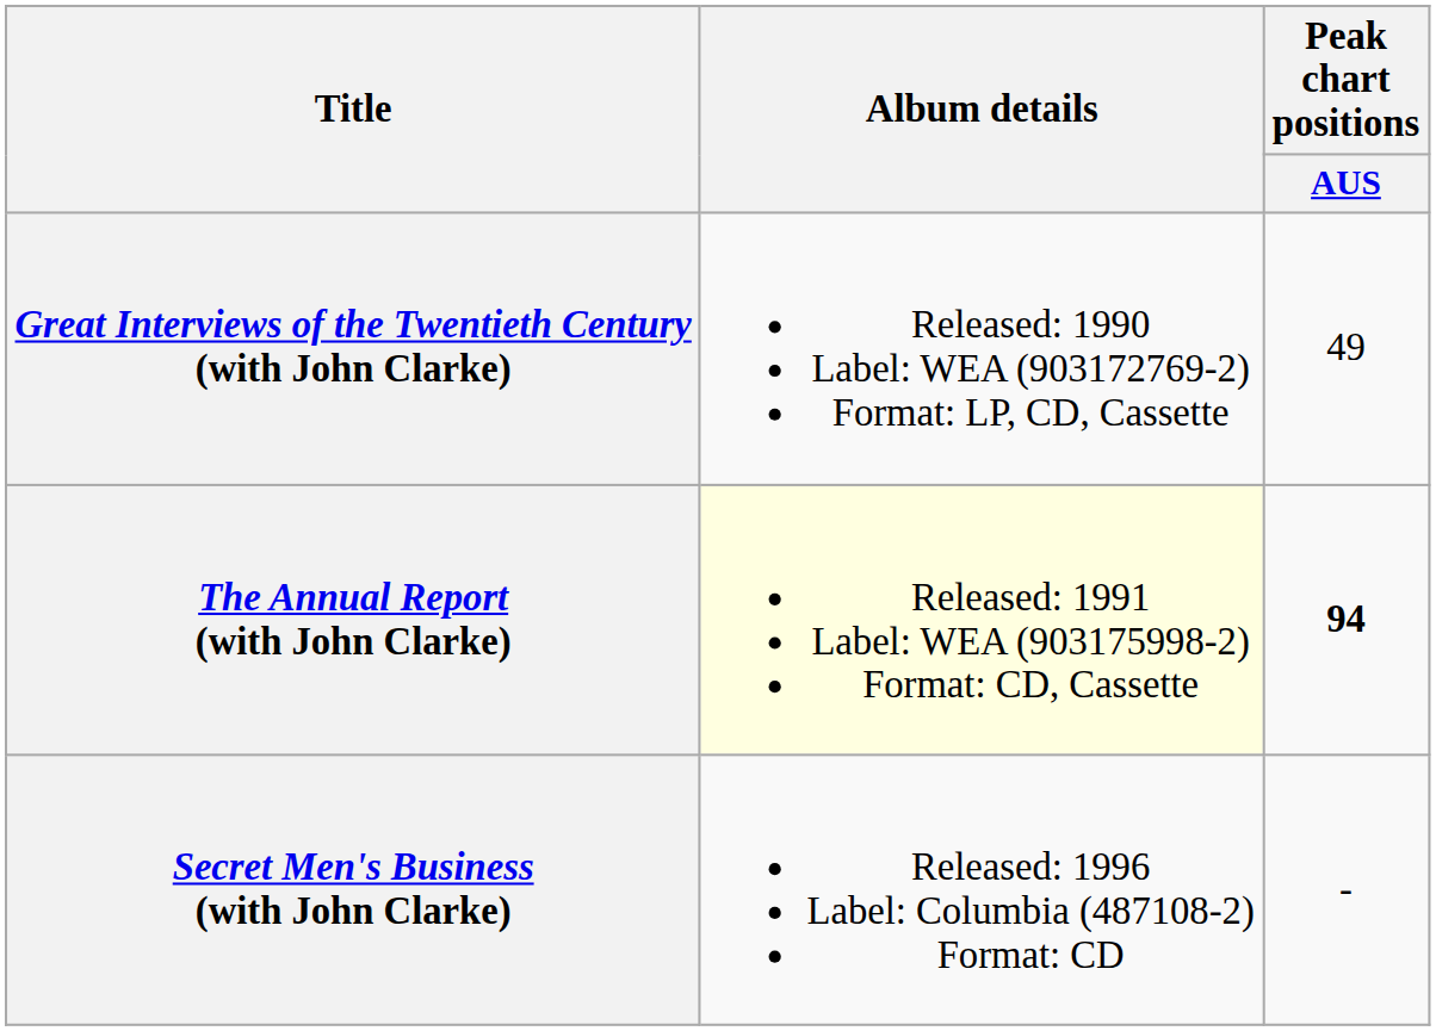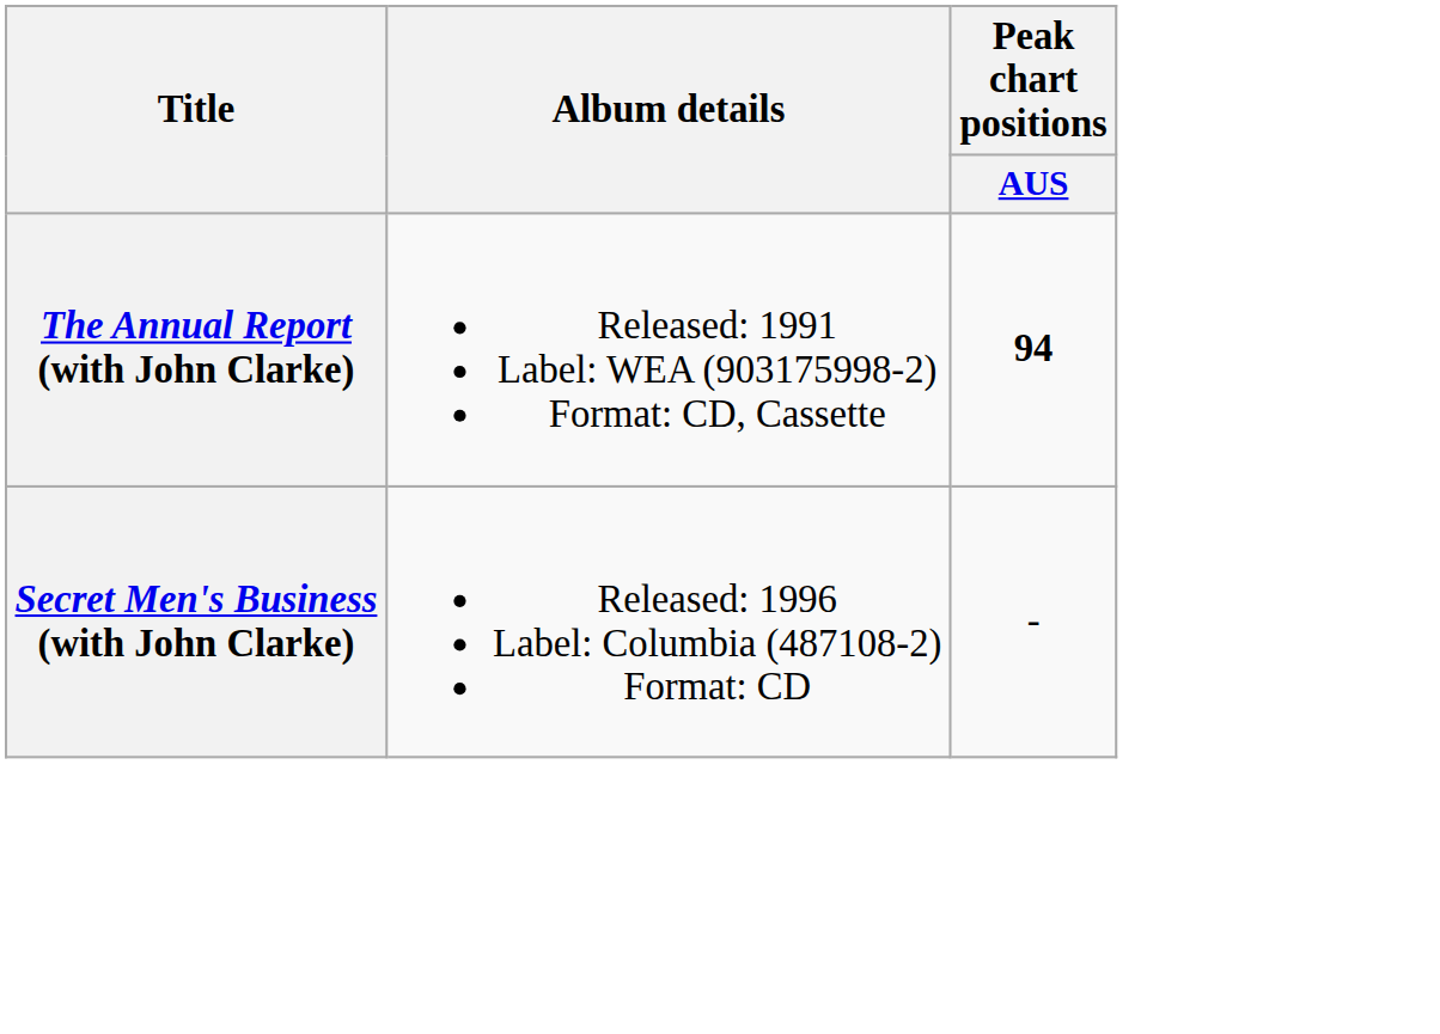 <table class="wikitable plainrowheaders" style="text-align:center;" border="1">
 <tr>
 <th scope="col" rowspan="2">Title</th>
 <th scope="col" rowspan="2">Album details</th>
 <th scope="col" colspan="1">Peak chart positions</th>
 </tr>
 <tr>
 <th scope="col" style="width:3em;font-size:90%;"><a href='#'>AUS</a><br></th>
 </tr>
 <tr>
-<th scope="row"><em><a href='#'>Great Interviews of the Twentieth Century</a></em> <br> (with John Clarke)</th>
-<td><br><ul><li>Released: 1990</li><li>Label: WEA (903172769-2)</li><li>Format: LP, CD, Cassette</li></ul></td>
-<td align="center">49</td>
-</tr>
-<tr>
 <th scope="row"><em><a href='#'>The Annual Report</a></em> <br> (with John Clarke)</th>
-<td style="background: lightyellow;"><br><ul><li>Released: 1991</li><li>Label: WEA (903175998-2)</li><li>Format: CD, Cassette</li></ul></td>
+<td><br><ul><li>Released: 1991</li><li>Label: WEA (903175998-2)</li><li>Format: CD, Cassette</li></ul></td>
 <td align="center"><strong>94</strong></td>
 </tr>
 <tr>
 <th scope="row"><em><a href='#'>Secret Men's Business</a></em> <br> (with John Clarke)</th>
 <td><br><ul><li>Released: 1996</li><li>Label: Columbia (487108-2)</li><li>Format: CD</li></ul></td>
 <td align="center">-</td>
 </tr>
 </table>
